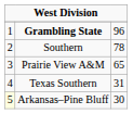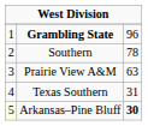 <table class="wikitable">
 <tr align="center">
 <td align="center" Colspan="3"><strong>West Division</strong></td>
 </tr>
 <tr align="center">
 </tr>
 <tr align="center">
 <td>1</td>
 <td><strong>Grambling State</strong></td>
 <td>96</td>
 </tr>
 <tr align="center">
 <td>2</td>
 <td>Southern</td>
 <td>78</td>
 </tr>
 <tr align="center">
 <td>3</td>
 <td>Prairie View A&M</td>
-<td>65</td>
+<td>63</td>
 </tr>
 <tr align="center">
 <td>4</td>
 <td>Texas Southern</td>
 <td>31</td>
 </tr>
 <tr align="center">
 <td style="background: lightyellow;">5</td>
 <td>Arkansas–Pine Bluff</td>
-<td>30</td>
+<td><strong>30</strong></td>
 </tr>
 </table>
